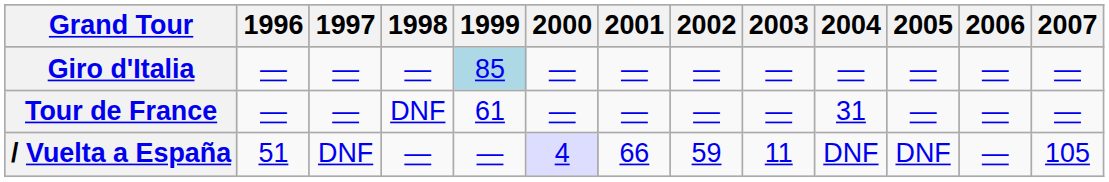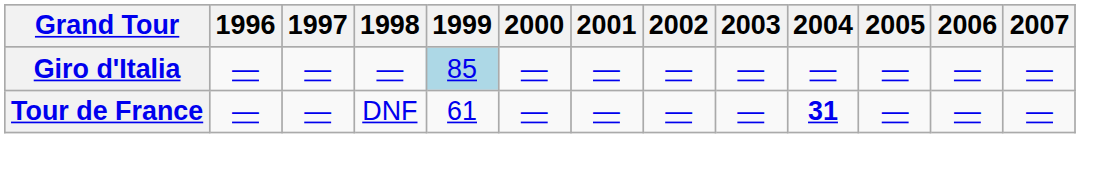 <table class="wikitable plainrowheaders">
 <tr>
 <th scope="col"><a href='#'>Grand Tour</a></th>
 <th scope="col">1996</th>
 <th scope="col">1997</th>
 <th scope="col">1998</th>
 <th scope="col">1999</th>
 <th scope="col">2000</th>
 <th scope="col">2001</th>
 <th scope="col">2002</th>
 <th scope="col">2003</th>
 <th scope="col">2004</th>
 <th scope="col">2005</th>
 <th scope="col">2006</th>
 <th scope="col">2007</th>
 </tr>
 <tr style="text-align:center;">
 <th scope="row"> <a href='#'>Giro d'Italia</a></th>
 <td><a href='#'>—</a></td>
 <td><a href='#'>—</a></td>
 <td><a href='#'>—</a></td>
 <td style="background: lightblue;"><a href='#'>85</a></td>
 <td><a href='#'>—</a></td>
 <td><a href='#'>—</a></td>
 <td><a href='#'>—</a></td>
 <td><a href='#'>—</a></td>
 <td><a href='#'>—</a></td>
 <td><a href='#'>—</a></td>
 <td><a href='#'>—</a></td>
 <td><a href='#'>—</a></td>
 </tr>
 <tr style="text-align:center;">
 <th scope="row"> <a href='#'>Tour de France</a></th>
 <td><a href='#'>—</a></td>
 <td><a href='#'>—</a></td>
 <td><a href='#'>DNF</a></td>
 <td><a href='#'>61</a></td>
 <td><a href='#'>—</a></td>
 <td><a href='#'>—</a></td>
 <td><a href='#'>—</a></td>
 <td><a href='#'>—</a></td>
-<td><a href='#'>31</a></td>
+<td><strong><a href='#'>31</a></strong></td>
 <td><a href='#'>—</a></td>
 <td><a href='#'>—</a></td>
 <td><a href='#'>—</a></td>
 </tr>
-<tr style="text-align:center;">
-<th scope="row">/ <a href='#'>Vuelta a España</a></th>
-<td><a href='#'>51</a></td>
-<td><a href='#'>DNF</a></td>
-<td><a href='#'>—</a></td>
-<td><a href='#'>—</a></td>
-<td style="background:#ddf;"><a href='#'>4</a></td>
-<td><a href='#'>66</a></td>
-<td><a href='#'>59</a></td>
-<td><a href='#'>11</a></td>
-<td><a href='#'>DNF</a></td>
-<td><a href='#'>DNF</a></td>
-<td><a href='#'>—</a></td>
-<td><a href='#'>105</a></td>
-</tr>
 </table>
